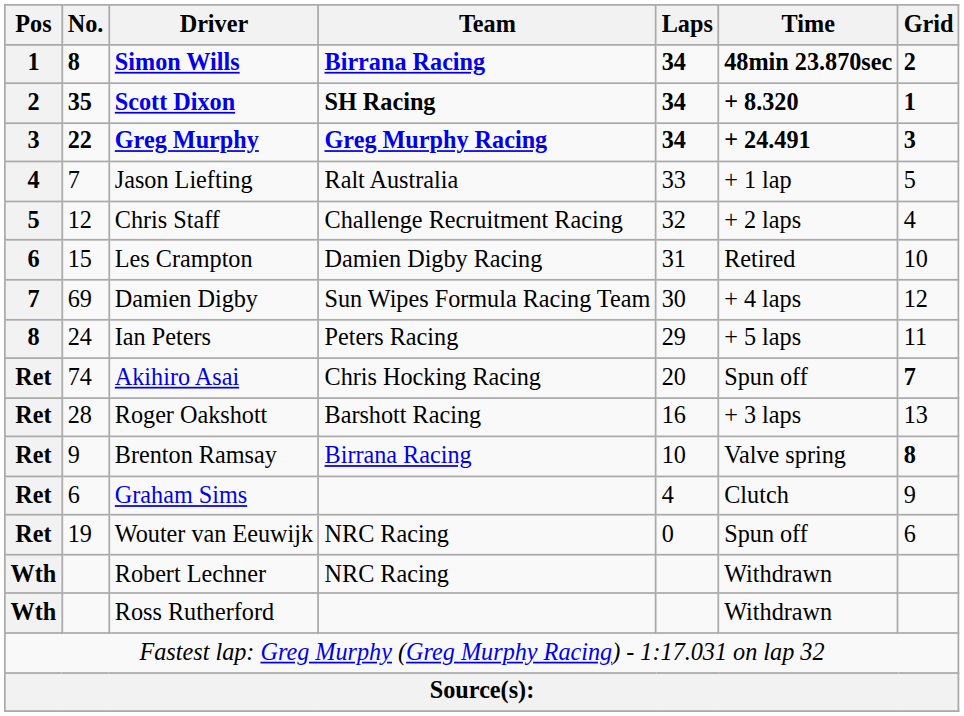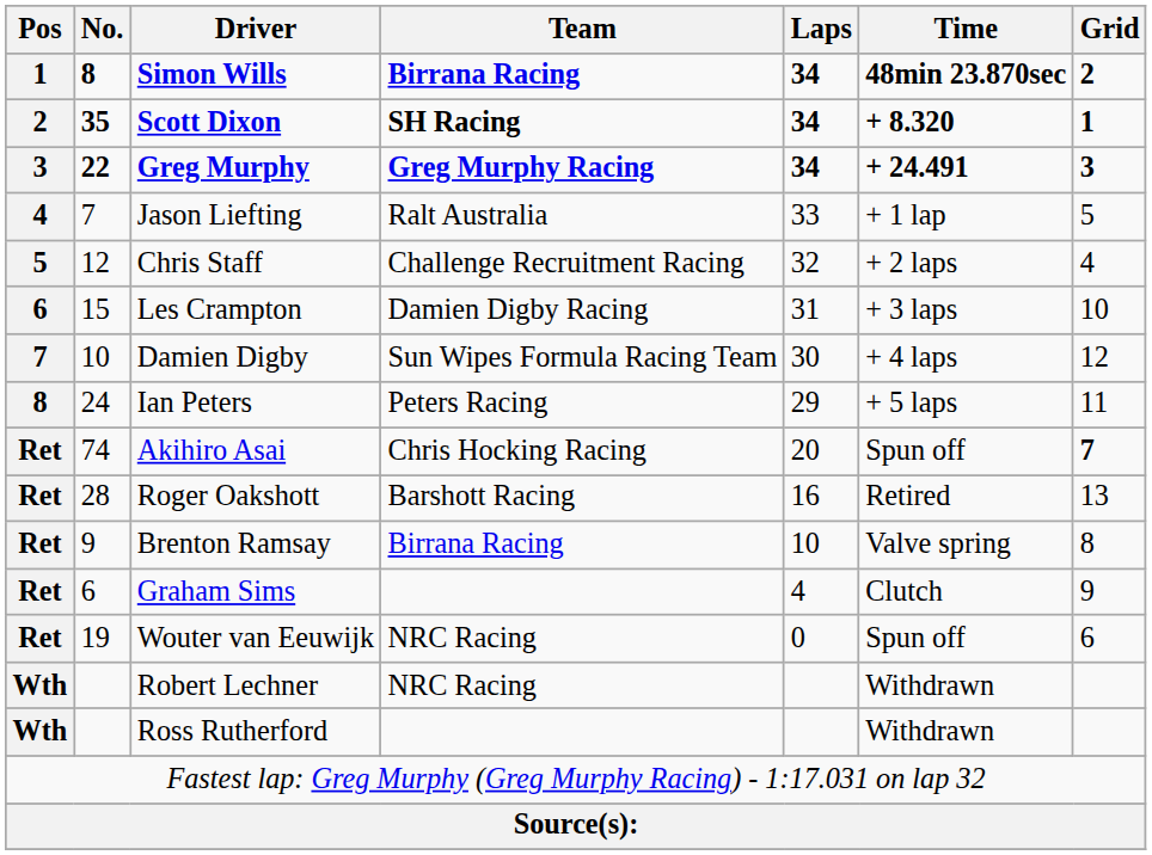 <table class="wikitable" style="font-size: 87%;">
 <tr>
 <th>Pos</th>
 <th>No.</th>
 <th>Driver</th>
 <th>Team</th>
 <th>Laps</th>
 <th>Time</th>
 <th>Grid</th>
 </tr>
 <tr>
 <th>1</th>
 <td><strong>8</strong></td>
 <td> <strong><a href='#'>Simon Wills</a></strong></td>
 <td><strong><a href='#'>Birrana Racing</a></strong></td>
 <td><strong>34</strong></td>
 <td><strong>48min 23.870sec</strong></td>
 <td><strong>2</strong></td>
 </tr>
 <tr>
 <th>2</th>
 <td><strong>35</strong></td>
 <td> <strong><a href='#'>Scott Dixon</a></strong></td>
 <td><strong>SH Racing</strong></td>
 <td><strong>34</strong></td>
 <td><strong>+ 8.320</strong></td>
 <td><strong>1</strong></td>
 </tr>
 <tr>
 <th>3</th>
 <td><strong>22</strong></td>
 <td> <strong><a href='#'>Greg Murphy</a></strong></td>
 <td><strong><a href='#'>Greg Murphy Racing</a></strong></td>
 <td><strong>34</strong></td>
 <td><strong>+ 24.491</strong></td>
 <td><strong>3</strong></td>
 </tr>
 <tr>
 <th>4</th>
 <td>7</td>
 <td> Jason Liefting</td>
 <td>Ralt Australia</td>
 <td>33</td>
 <td>+ 1 lap</td>
 <td>5</td>
 </tr>
 <tr>
 <th>5</th>
 <td>12</td>
 <td> Chris Staff</td>
 <td>Challenge Recruitment Racing</td>
 <td>32</td>
 <td>+ 2 laps</td>
 <td>4</td>
 </tr>
 <tr>
 <th>6</th>
 <td>15</td>
 <td> Les Crampton</td>
 <td>Damien Digby Racing</td>
 <td>31</td>
-<td>Retired</td>
+<td>+ 3 laps</td>
 <td>10</td>
 </tr>
 <tr>
 <th>7</th>
-<td>69</td>
+<td>10</td>
 <td> Damien Digby</td>
 <td>Sun Wipes Formula Racing Team</td>
 <td>30</td>
 <td>+ 4 laps</td>
 <td>12</td>
 </tr>
 <tr>
 <th>8</th>
 <td>24</td>
 <td> Ian Peters</td>
 <td>Peters Racing</td>
 <td>29</td>
 <td>+ 5 laps</td>
 <td>11</td>
 </tr>
 <tr>
 <th>Ret</th>
 <td>74</td>
 <td> <a href='#'>Akihiro Asai</a></td>
 <td>Chris Hocking Racing</td>
 <td>20</td>
 <td>Spun off</td>
 <td><strong>7</strong></td>
 </tr>
 <tr>
 <th>Ret</th>
 <td>28</td>
 <td> Roger Oakshott</td>
 <td>Barshott Racing</td>
 <td>16</td>
-<td>+ 3 laps</td>
+<td>Retired</td>
 <td>13</td>
 </tr>
 <tr>
 <th>Ret</th>
 <td>9</td>
 <td> Brenton Ramsay</td>
 <td><a href='#'>Birrana Racing</a></td>
 <td>10</td>
 <td>Valve spring</td>
-<td><strong>8</strong></td>
+<td>8</td>
 </tr>
 <tr>
 <th>Ret</th>
 <td>6</td>
 <td> <a href='#'>Graham Sims</a></td>
 <td></td>
 <td>4</td>
 <td>Clutch</td>
 <td>9</td>
 </tr>
 <tr>
 <th>Ret</th>
 <td>19</td>
 <td> Wouter van Eeuwijk</td>
 <td>NRC Racing</td>
 <td>0</td>
 <td>Spun off</td>
 <td>6</td>
 </tr>
 <tr>
 <th>Wth</th>
 <td></td>
 <td> Robert Lechner</td>
 <td>NRC Racing</td>
 <td></td>
 <td>Withdrawn</td>
 <td></td>
 </tr>
 <tr>
 <th>Wth</th>
 <td></td>
 <td> Ross Rutherford</td>
 <td></td>
 <td></td>
 <td>Withdrawn</td>
 <td></td>
 </tr>
 <tr>
 <td colspan=8 align=center><em>Fastest lap: <a href='#'>Greg Murphy</a> (<a href='#'>Greg Murphy Racing</a>) - 1:17.031 on lap 32</em></td>
 </tr>
 <tr>
 <th colspan=8>Source(s):</th>
 </tr>
 <tr>
 </tr>
 </table>
